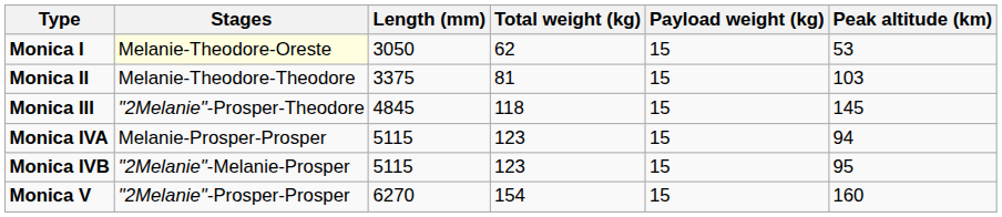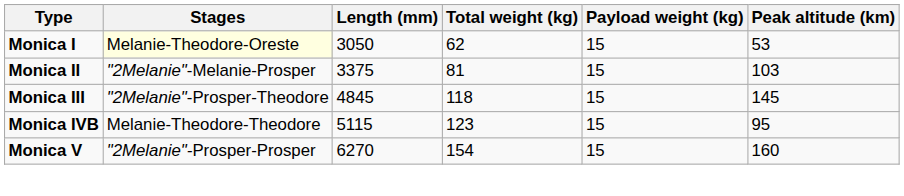 <table class="wikitable sortable">
 <tr>
 <th>Type</th>
 <th>Stages</th>
 <th>Length (mm)</th>
 <th>Total weight (kg)</th>
 <th>Payload weight (kg)</th>
 <th>Peak altitude (km)</th>
 </tr>
 <tr>
 <td><strong>Monica I</strong></td>
 <td style="background: lightyellow;">Melanie-Theodore-Oreste</td>
 <td>3050</td>
 <td>62</td>
 <td>15</td>
 <td>53</td>
 </tr>
 <tr>
 <td><strong>Monica II</strong></td>
-<td>Melanie-Theodore-Theodore</td>
+<td><em>"2Melanie"</em>-Melanie-Prosper</td>
 <td>3375</td>
 <td>81</td>
 <td>15</td>
 <td>103</td>
 </tr>
 <tr>
 <td><strong>Monica III</strong></td>
 <td><em>"2Melanie"</em>-Prosper-Theodore</td>
 <td>4845</td>
 <td>118</td>
 <td>15</td>
 <td>145</td>
 </tr>
 <tr>
-<td><strong>Monica IVA</strong></td>
-<td>Melanie-Prosper-Prosper</td>
-<td>5115</td>
-<td>123</td>
-<td>15</td>
-<td>94</td>
-</tr>
-<tr>
 <td><strong>Monica IVB</strong></td>
-<td><em>"2Melanie"</em>-Melanie-Prosper</td>
+<td>Melanie-Theodore-Theodore</td>
 <td>5115</td>
 <td>123</td>
 <td>15</td>
 <td>95</td>
 </tr>
 <tr>
 <td><strong>Monica V</strong></td>
 <td><em>"2Melanie"-</em>Prosper-Prosper</td>
 <td>6270</td>
 <td>154</td>
 <td>15</td>
 <td>160</td>
 </tr>
 </table>
